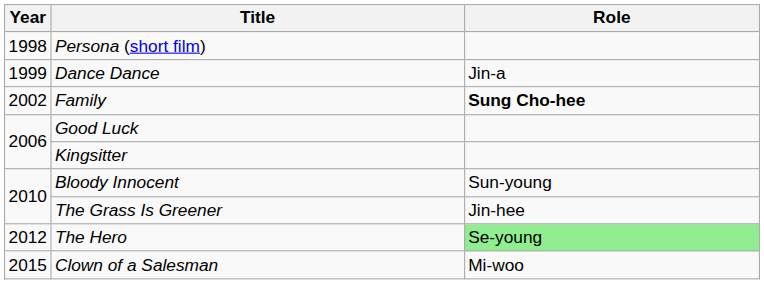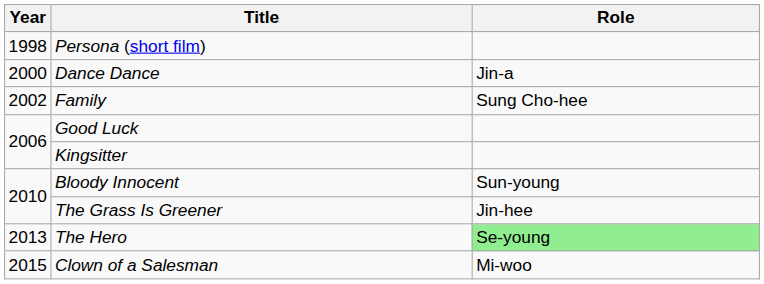 <table class="wikitable" style="width:700px">
 <tr>
 <th width=10>Year</th>
 <th>Title</th>
 <th>Role</th>
 </tr>
 <tr>
 <td>1998</td>
 <td><em>Persona</em> (<a href='#'>short film</a>)</td>
 <td></td>
 </tr>
 <tr>
-<td>1999</td>
+<td>2000</td>
 <td><em>Dance Dance</em></td>
 <td>Jin-a</td>
 </tr>
 <tr>
 <td>2002</td>
 <td><em>Family</em></td>
-<td><strong>Sung Cho-hee</strong></td>
+<td>Sung Cho-hee</td>
 </tr>
 <tr>
 <td rowspan=2>2006</td>
 <td><em>Good Luck</em></td>
 <td></td>
 </tr>
 <tr>
 <td><em>Kingsitter</em></td>
 <td></td>
 </tr>
 <tr>
 <td rowspan=2>2010</td>
 <td><em>Bloody Innocent</em></td>
 <td>Sun-young</td>
 </tr>
 <tr>
 <td><em>The Grass Is Greener</em> </td>
 <td>Jin-hee</td>
 </tr>
 <tr>
-<td>2012</td>
+<td>2013</td>
 <td><em>The Hero</em></td>
 <td style="background: lightgreen;">Se-young</td>
 </tr>
 <tr>
 <td>2015</td>
 <td><em>Clown of a Salesman</em></td>
 <td>Mi-woo</td>
 </tr>
 </table>
